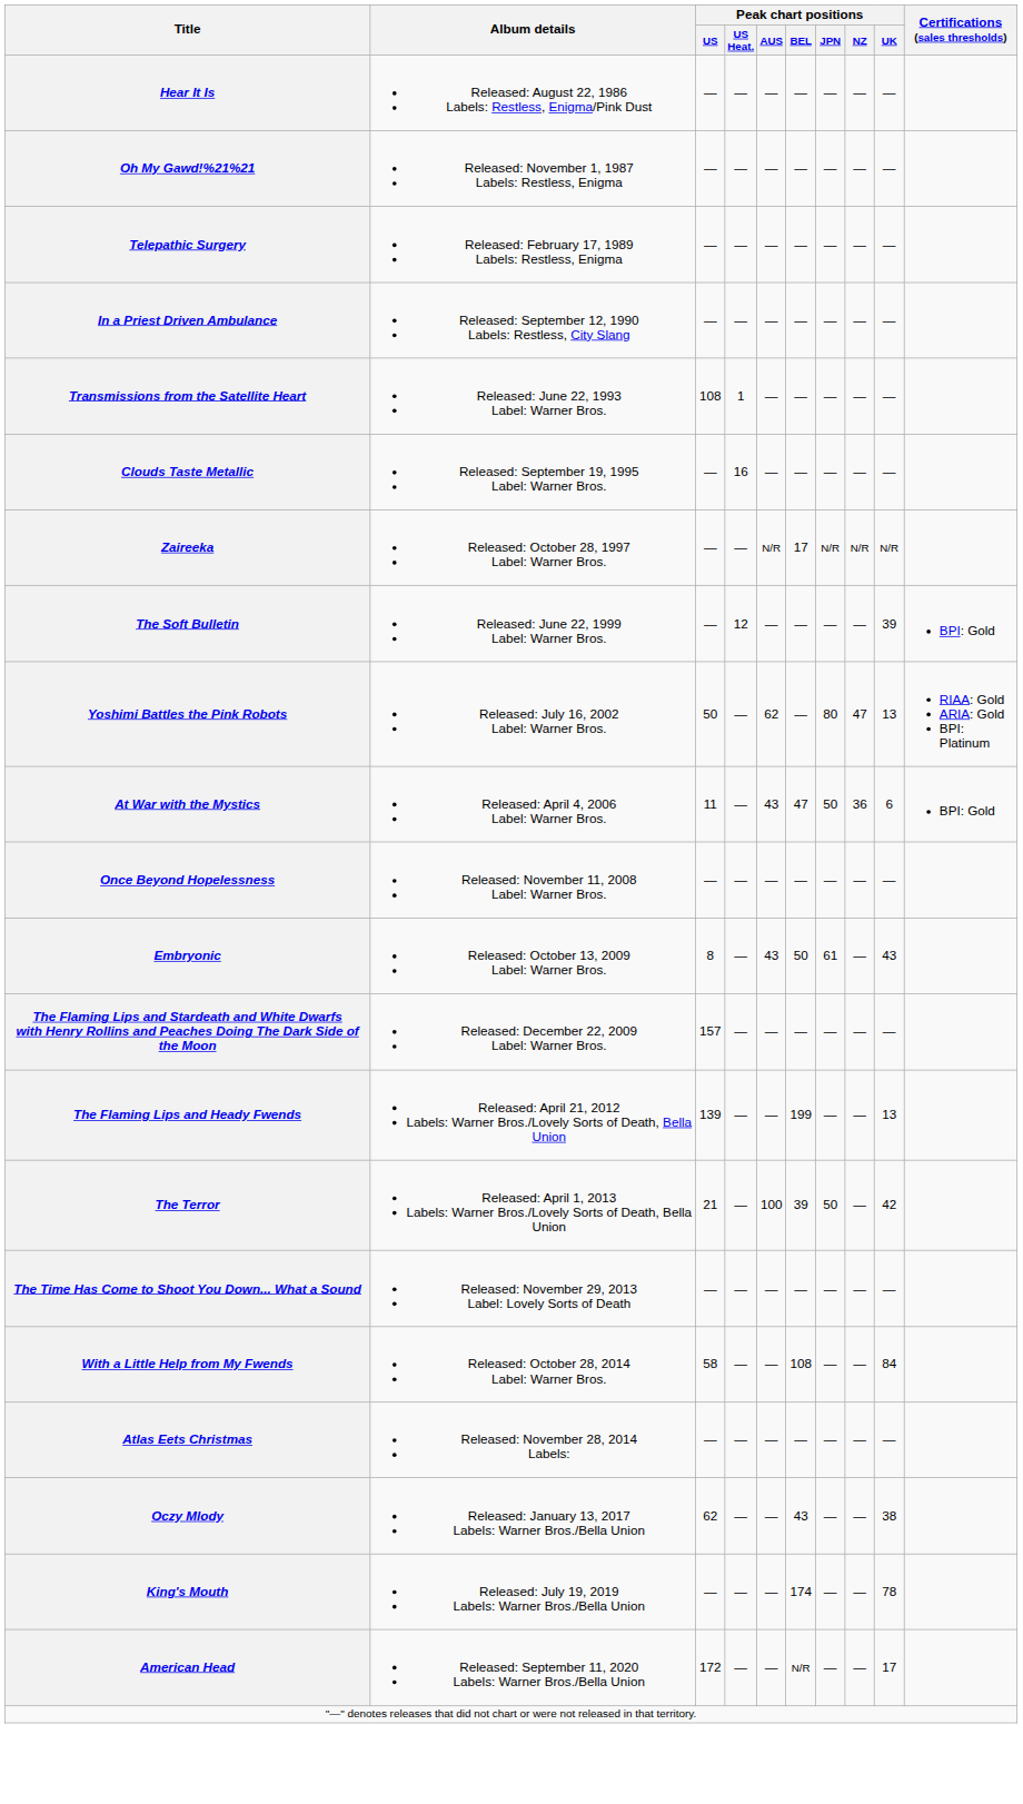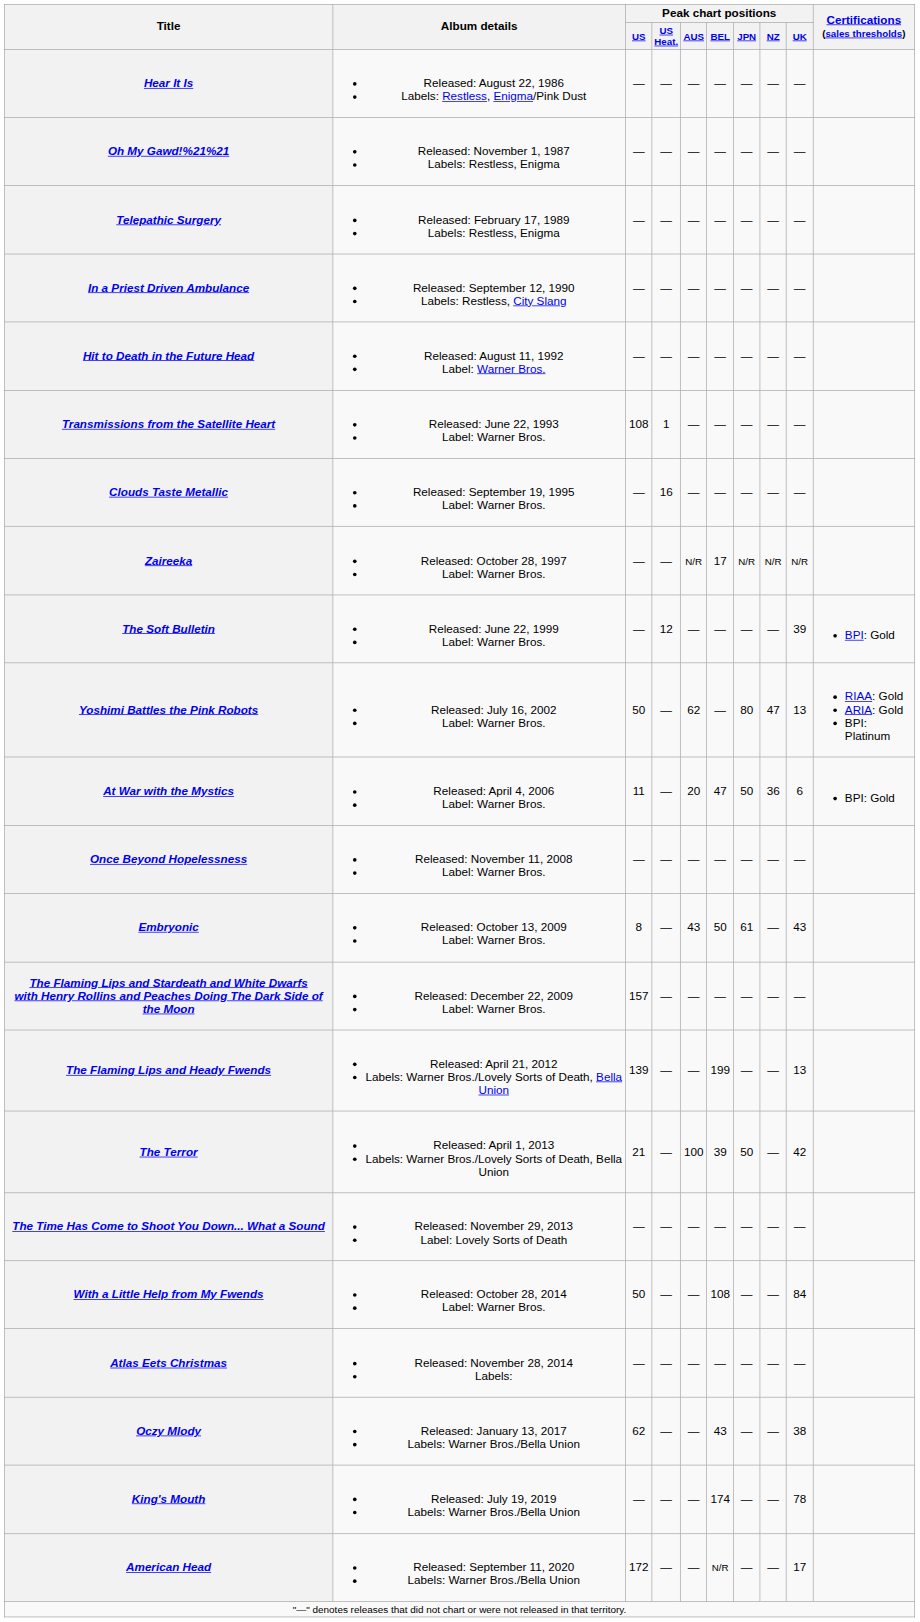 <table class="wikitable plainrowheaders" style="text-align:center;">
 <tr>
 <th scope="col" rowspan="2">Title</th>
 <th scope="col" rowspan="2">Album details</th>
 <th scope="col" colspan="7">Peak chart positions</th>
 <th scope="col" rowspan="2"><a href='#'>Certifications</a><br><small>(<a href='#'>sales thresholds</a>)</small></th>
 </tr>
 <tr style="font-size:smaller;">
 <th style="width:30px;"><a href='#'>US</a><br></th>
 <th style="width:30px;"><a href='#'>US Heat.</a><br></th>
 <th style="width:30px;"><a href='#'>AUS</a><br></th>
 <th style="width:30px;"><a href='#'>BEL</a><br></th>
 <th style="width:30px;"><a href='#'>JPN</a><br></th>
 <th style="width:30px;"><a href='#'>NZ</a> <br></th>
 <th style="width:30px;"><a href='#'>UK</a><br></th>
 </tr>
 <tr>
 <th scope="row"><em><a href='#'>Hear It Is</a></em></th>
 <td><br><ul><li>Released: August 22, 1986</li><li>Labels: <a href='#'>Restless</a>, <a href='#'>Enigma</a>/Pink Dust</li></ul></td>
 <td>—</td>
 <td>—</td>
 <td>—</td>
 <td>—</td>
 <td>—</td>
 <td>—</td>
 <td>—</td>
 <td style="text-align:left;"></td>
 </tr>
 <tr>
 <th scope="row"><em><a href='#'>Oh My Gawd!%21%21</a></em></th>
 <td><br><ul><li>Released: November 1, 1987</li><li>Labels: Restless, Enigma</li></ul></td>
 <td>—</td>
 <td>—</td>
 <td>—</td>
 <td>—</td>
 <td>—</td>
 <td>—</td>
 <td>—</td>
 <td style="text-align:left;"></td>
 </tr>
 <tr>
 <th scope="row"><em><a href='#'>Telepathic Surgery</a></em></th>
 <td><br><ul><li>Released: February 17, 1989</li><li>Labels: Restless, Enigma</li></ul></td>
 <td>—</td>
 <td>—</td>
 <td>—</td>
 <td>—</td>
 <td>—</td>
 <td>—</td>
 <td>—</td>
 <td style="text-align:left;"></td>
 </tr>
 <tr>
 <th scope="row"><em><a href='#'>In a Priest Driven Ambulance</a></em></th>
 <td><br><ul><li>Released: September 12, 1990</li><li>Labels: Restless, <a href='#'>City Slang</a></li></ul></td>
+<td>—</td>
+<td>—</td>
+<td>—</td>
+<td>—</td>
+<td>—</td>
+<td>—</td>
+<td>—</td>
+<td style="text-align:left;"></td>
+</tr>
+<tr>
+<th scope="row"><em><a href='#'>Hit to Death in the Future Head</a></em></th>
+<td><br><ul><li>Released: August 11, 1992</li><li>Label: <a href='#'>Warner Bros.</a></li></ul></td>
 <td>—</td>
 <td>—</td>
 <td>—</td>
 <td>—</td>
 <td>—</td>
 <td>—</td>
 <td>—</td>
 <td style="text-align:left;"></td>
 </tr>
 <tr>
 <th scope="row"><em><a href='#'>Transmissions from the Satellite Heart</a></em></th>
 <td><br><ul><li>Released: June 22, 1993</li><li>Label: Warner Bros.</li></ul></td>
 <td>108</td>
 <td>1</td>
 <td>—</td>
 <td>—</td>
 <td>—</td>
 <td>—</td>
 <td>—</td>
 <td style="text-align:left;"></td>
 </tr>
 <tr>
 <th scope="row"><em><a href='#'>Clouds Taste Metallic</a></em></th>
 <td><br><ul><li>Released: September 19, 1995</li><li>Label: Warner Bros.</li></ul></td>
 <td>—</td>
 <td>16</td>
 <td>—</td>
 <td>—</td>
 <td>—</td>
 <td>—</td>
 <td>—</td>
 <td style="text-align:left;"></td>
 </tr>
 <tr>
 <th scope="row"><em><a href='#'>Zaireeka</a></em></th>
 <td><br><ul><li>Released: October 28, 1997</li><li>Label: Warner Bros.</li></ul></td>
 <td>—</td>
 <td>—</td>
 <td><small>N/R</small></td>
 <td>17</td>
 <td><small>N/R</small></td>
 <td><small>N/R</small></td>
 <td><small>N/R</small></td>
 <td style="text-align:left;"></td>
 </tr>
 <tr>
 <th scope="row"><em><a href='#'>The Soft Bulletin</a></em></th>
 <td><br><ul><li>Released: June 22, 1999</li><li>Label: Warner Bros.</li></ul></td>
 <td>—</td>
 <td>12</td>
 <td>—</td>
 <td>—</td>
 <td>—</td>
 <td>—</td>
 <td>39</td>
 <td style="text-align:left;"><br><ul><li><a href='#'>BPI</a>: Gold</li></ul></td>
 </tr>
 <tr>
 <th scope="row"><em><a href='#'>Yoshimi Battles the Pink Robots</a></em></th>
 <td><br><ul><li>Released: July 16, 2002</li><li>Label: Warner Bros.</li></ul></td>
 <td>50</td>
 <td>—</td>
 <td>62</td>
 <td>—</td>
 <td>80</td>
 <td>47</td>
 <td>13</td>
 <td style="text-align:left;"><br><ul><li><a href='#'>RIAA</a>: Gold</li><li><a href='#'>ARIA</a>: Gold</li><li>BPI: Platinum</li></ul></td>
 </tr>
 <tr>
 <th scope="row"><em><a href='#'>At War with the Mystics</a></em></th>
 <td><br><ul><li>Released: April 4, 2006</li><li>Label: Warner Bros.</li></ul></td>
 <td>11</td>
 <td>—</td>
-<td>43</td>
+<td>20</td>
 <td>47</td>
 <td>50</td>
 <td>36</td>
 <td>6</td>
 <td style="text-align:left;"><br><ul><li>BPI: Gold</li></ul></td>
 </tr>
 <tr>
 <th scope="row"><em><a href='#'>Once Beyond Hopelessness</a></em></th>
 <td><br><ul><li>Released: November 11, 2008</li><li>Label: Warner Bros.</li></ul></td>
 <td>—</td>
 <td>—</td>
 <td>—</td>
 <td>—</td>
 <td>—</td>
 <td>—</td>
 <td>—</td>
 <td style="text-align:left;"></td>
 </tr>
 <tr>
 <th scope="row"><em><a href='#'>Embryonic</a></em></th>
 <td><br><ul><li>Released: October 13, 2009</li><li>Label: Warner Bros.</li></ul></td>
 <td>8</td>
 <td>—</td>
 <td>43</td>
 <td>50</td>
 <td>61</td>
 <td>—</td>
 <td>43</td>
 <td style="text-align:left;"></td>
 </tr>
 <tr>
 <th scope="row"><em><a href='#'>The Flaming Lips and Stardeath and White Dwarfs<br>with Henry Rollins and Peaches Doing The Dark Side of the Moon</a></em></th>
 <td><br><ul><li>Released: December 22, 2009</li><li>Label: Warner Bros.</li></ul></td>
 <td>157</td>
 <td>—</td>
 <td>—</td>
 <td>—</td>
 <td>—</td>
 <td>—</td>
 <td>—</td>
 <td style="text-align:left;"></td>
 </tr>
 <tr>
 <th scope="row"><em><a href='#'>The Flaming Lips and Heady Fwends</a></em></th>
 <td><br><ul><li>Released: April 21, 2012</li><li>Labels: Warner Bros./Lovely Sorts of Death, <a href='#'>Bella Union</a></li></ul></td>
 <td>139</td>
 <td>—</td>
 <td>—</td>
 <td>199</td>
 <td>—</td>
 <td>—</td>
 <td>13</td>
 <td style="text-align:left;"></td>
 </tr>
 <tr>
 <th scope="row"><em><a href='#'>The Terror</a></em></th>
 <td><br><ul><li>Released: April 1, 2013</li><li>Labels: Warner Bros./Lovely Sorts of Death, Bella Union</li></ul></td>
 <td>21</td>
 <td>—</td>
 <td>100</td>
 <td>39</td>
 <td>50</td>
 <td>—</td>
 <td>42</td>
 <td style="text-align:left;"></td>
 </tr>
 <tr>
 <th scope="row"><em><a href='#'>The Time Has Come to Shoot You Down... What a Sound</a></em></th>
 <td><br><ul><li>Released: November 29, 2013</li><li>Label: Lovely Sorts of Death</li></ul></td>
 <td>—</td>
 <td>—</td>
 <td>—</td>
 <td>—</td>
 <td>—</td>
 <td>—</td>
 <td>—</td>
 <td style="text-align:left;"></td>
 </tr>
 <tr>
 <th scope="row"><em><a href='#'>With a Little Help from My Fwends</a></em></th>
 <td><br><ul><li>Released: October 28, 2014</li><li>Label: Warner Bros.</li></ul></td>
-<td>58</td>
+<td>50</td>
 <td>—</td>
 <td>—</td>
 <td>108</td>
 <td>—</td>
 <td>—</td>
 <td>84</td>
 <td style="text-align:left;"></td>
 </tr>
 <tr>
 <th scope="row"><em><a href='#'>Atlas Eets Christmas</a></em></th>
 <td><br><ul><li>Released: November 28, 2014</li><li>Labels:</li></ul></td>
 <td>—</td>
 <td>—</td>
 <td>—</td>
 <td>—</td>
 <td>—</td>
 <td>—</td>
 <td>—</td>
 <td style="text-align:left;"></td>
 </tr>
 <tr>
 <th scope="row"><em><a href='#'>Oczy Mlody</a></em></th>
 <td><br><ul><li>Released: January 13, 2017</li><li>Labels: Warner Bros./Bella Union</li></ul></td>
 <td>62</td>
 <td>—</td>
 <td>—</td>
 <td>43</td>
 <td>—</td>
 <td>—</td>
 <td>38</td>
 <td></td>
 </tr>
 <tr>
 <th scope="row"><em><a href='#'>King's Mouth</a></em></th>
 <td><br><ul><li>Released: July 19, 2019</li><li>Labels: Warner Bros./Bella Union</li></ul></td>
 <td>—</td>
 <td>—</td>
 <td>—</td>
 <td>174</td>
 <td>—</td>
 <td>—</td>
 <td>78</td>
 <td></td>
 </tr>
 <tr>
 <th scope="row"><em><a href='#'>American Head</a></em></th>
 <td><br><ul><li>Released: September 11, 2020</li><li>Labels: Warner Bros./Bella Union</li></ul></td>
 <td>172</td>
 <td>—</td>
 <td>—</td>
 <td><small>N/R</small></td>
 <td>—</td>
 <td>—</td>
 <td>17</td>
 <td></td>
 </tr>
 <tr>
 <td colspan="10" style="text-align:center; font-size:85%">"—" denotes releases that did not chart or were not released in that territory.</td>
 </tr>
 </table>
